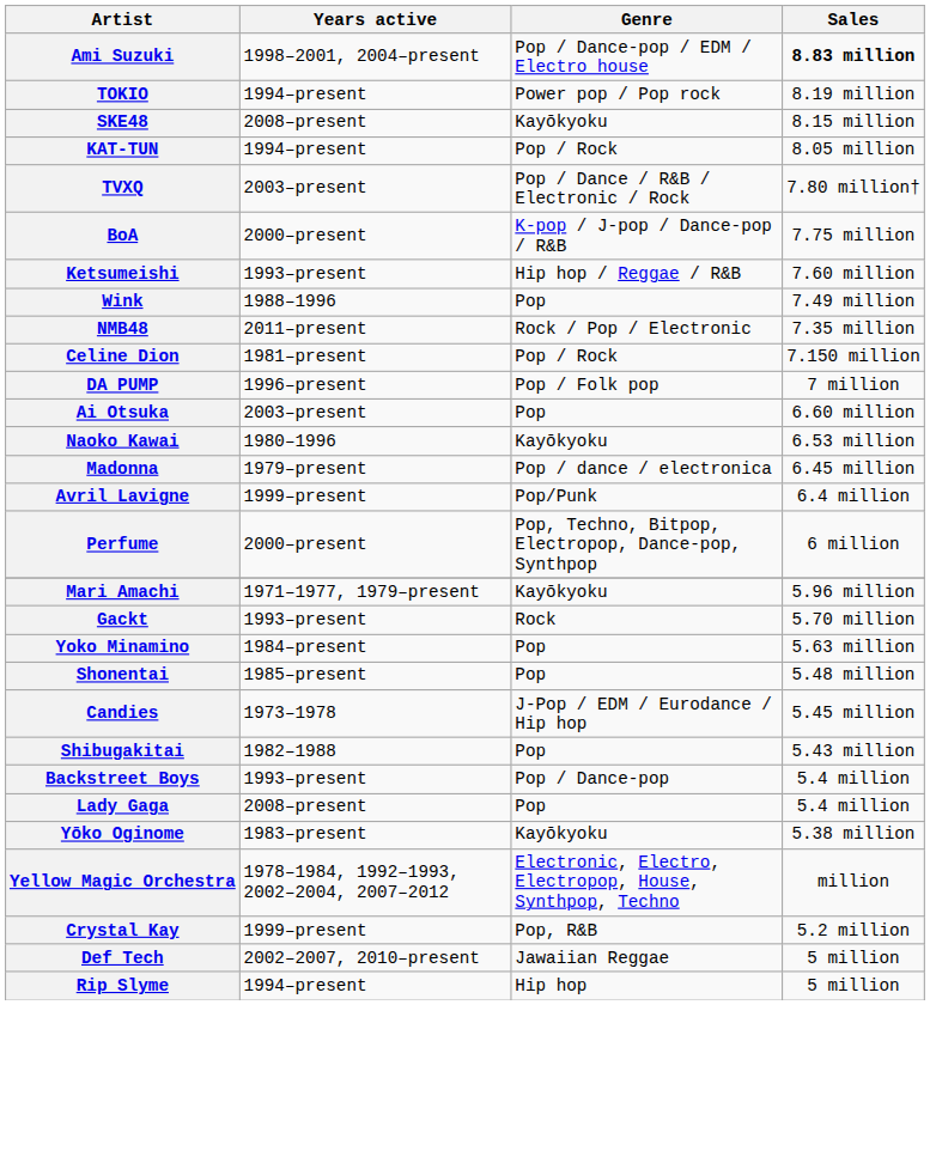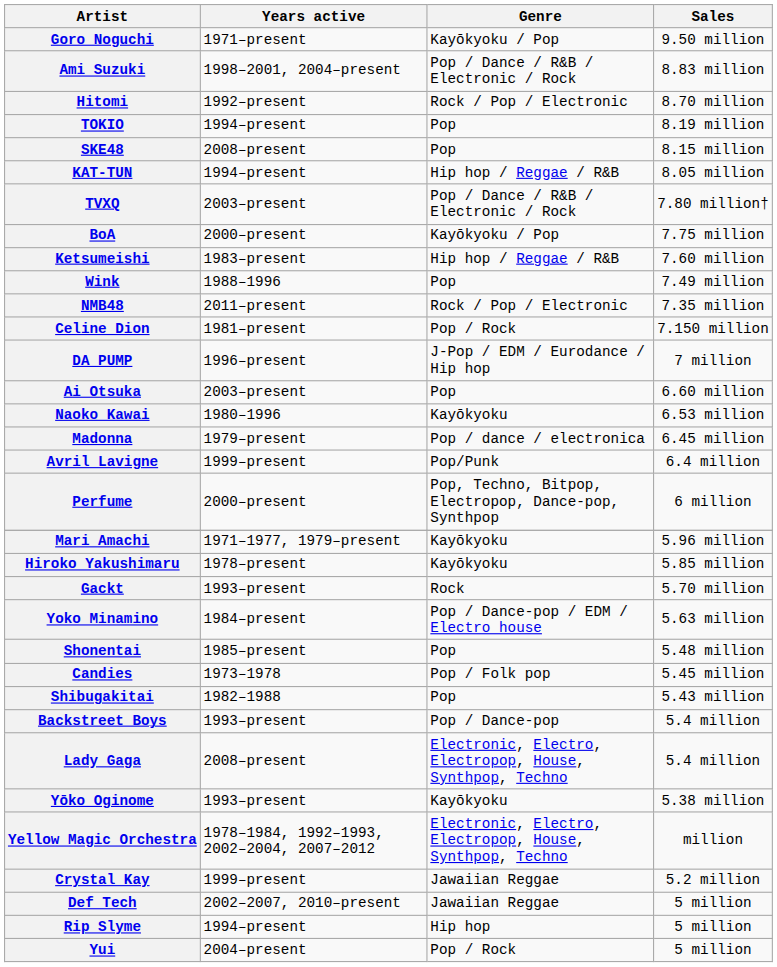 <table class="wikitable plainrowheaders sortable">
 <tr>
 <th scope="col">Artist</th>
 <th scope="col" style="width:200px">Years active</th>
 <th scope="col" style="width:200px">Genre</th>
 <th scope="col">Sales</th>
 </tr>
 <tr>
+<th scope="row"><a href='#'>Goro Noguchi</a></th>
+<td>1971–present</td>
+<td>Kayōkyoku / Pop</td>
+<td style="text-align:center;">9.50 million</td>
+</tr>
+<tr>
 <th scope="row"><a href='#'>Ami Suzuki</a></th>
 <td>1998–2001, 2004–present</td>
-<td>Pop / Dance-pop / EDM / <a href='#'>Electro house</a></td>
-<td style="text-align:center;"><strong>8.83 million</strong></td>
+<td>Pop / Dance / R&B / Electronic / Rock</td>
+<td style="text-align:center;">8.83 million</td>
+</tr>
+<tr>
+<th scope="row"><a href='#'>Hitomi</a></th>
+<td>1992–present</td>
+<td>Rock / Pop / Electronic</td>
+<td style="text-align:center;">8.70 million</td>
 </tr>
 <tr>
 <th scope="row"><a href='#'>TOKIO</a></th>
 <td>1994–present</td>
-<td>Power pop / Pop rock</td>
+<td>Pop</td>
 <td style="text-align:center;">8.19 million</td>
 </tr>
 <tr>
 <th scope="row"><a href='#'>SKE48</a></th>
 <td>2008–present</td>
-<td>Kayōkyoku</td>
+<td>Pop</td>
 <td style="text-align:center;">8.15 million</td>
 </tr>
 <tr>
 <th scope="row"><a href='#'>KAT-TUN</a></th>
 <td>1994–present</td>
-<td>Pop / Rock</td>
+<td>Hip hop / <a href='#'>Reggae</a> / R&B</td>
 <td style="text-align:center;">8.05 million</td>
 </tr>
 <tr>
 <th scope="row"><a href='#'>TVXQ</a></th>
 <td>2003–present</td>
 <td>Pop / Dance / R&B / Electronic / Rock</td>
 <td style="text-align:center;">7.80 million†</td>
 </tr>
 <tr>
 <th scope="row"><a href='#'>BoA</a></th>
 <td>2000–present</td>
-<td><a href='#'>K-pop</a> / J-pop / Dance-pop / R&B</td>
+<td>Kayōkyoku / Pop</td>
 <td style="text-align:center;">7.75 million</td>
 </tr>
 <tr>
 <th scope="row"><a href='#'>Ketsumeishi</a></th>
-<td>1993–present</td>
+<td>1983–present</td>
 <td>Hip hop / <a href='#'>Reggae</a> / R&B</td>
 <td style="text-align:center;">7.60 million</td>
 </tr>
 <tr>
 <th scope="row"><a href='#'>Wink</a></th>
 <td>1988–1996</td>
 <td>Pop</td>
 <td style="text-align:center;">7.49 million</td>
 </tr>
 <tr>
 <th scope="row"><a href='#'>NMB48</a></th>
 <td>2011–present</td>
 <td>Rock / Pop / Electronic</td>
 <td style="text-align:center;">7.35 million</td>
 </tr>
 <tr>
 <th scope="row"><a href='#'>Celine Dion</a></th>
 <td>1981–present</td>
 <td>Pop / Rock</td>
 <td align="center">7.150 million</td>
 </tr>
 <tr>
 <th scope="row"><a href='#'>DA PUMP</a></th>
 <td>1996–present</td>
-<td>Pop / Folk pop</td>
+<td>J-Pop / EDM / Eurodance / Hip hop</td>
 <td style="text-align:center;">7 million</td>
 </tr>
 <tr>
 <th scope="row"><a href='#'>Ai Otsuka</a></th>
 <td>2003–present</td>
 <td>Pop</td>
 <td style="text-align:center;">6.60 million</td>
 </tr>
 <tr>
 <th scope="row"><a href='#'>Naoko Kawai</a></th>
 <td>1980–1996</td>
 <td>Kayōkyoku</td>
 <td style="text-align:center;">6.53 million</td>
 </tr>
 <tr>
 <th scope="row"><a href='#'>Madonna</a></th>
 <td>1979–present</td>
 <td>Pop / dance / electronica</td>
 <td align="center">6.45 million</td>
 </tr>
 <tr>
 <th scope="row"><a href='#'>Avril Lavigne</a></th>
 <td>1999–present</td>
 <td>Pop/Punk</td>
 <td align="center">6.4 million</td>
 </tr>
 <tr>
 <th scope="row"><a href='#'>Perfume</a></th>
 <td>2000–present</td>
 <td>Pop, Techno, Bitpop, Electropop, Dance-pop, Synthpop</td>
 <td style="text-align:center;">6 million</td>
 </tr>
 <tr>
 </tr>
 <tr>
 <th scope="row"><a href='#'>Mari Amachi</a></th>
 <td>1971–1977, 1979–present</td>
 <td>Kayōkyoku</td>
 <td style="text-align:center;">5.96 million</td>
 </tr>
 <tr>
+<th scope="row"><a href='#'>Hiroko Yakushimaru</a></th>
+<td>1978–present</td>
+<td>Kayōkyoku</td>
+<td style="text-align:center;">5.85 million</td>
+</tr>
+<tr>
 <th scope="row"><a href='#'>Gackt</a></th>
 <td>1993–present</td>
 <td>Rock</td>
 <td style="text-align:center;">5.70 million</td>
 </tr>
 <tr>
 <th scope="row"><a href='#'>Yoko Minamino</a></th>
 <td>1984–present</td>
-<td>Pop</td>
+<td>Pop / Dance-pop / EDM / <a href='#'>Electro house</a></td>
 <td style="text-align:center;">5.63 million</td>
 </tr>
 <tr>
 <th scope="row"><a href='#'>Shonentai</a></th>
 <td>1985–present</td>
 <td>Pop</td>
 <td style="text-align:center;">5.48 million</td>
 </tr>
 <tr>
 <th scope="row"><a href='#'>Candies</a></th>
 <td>1973–1978</td>
-<td>J-Pop / EDM / Eurodance / Hip hop</td>
+<td>Pop / Folk pop</td>
 <td style="text-align:center;">5.45 million</td>
 </tr>
 <tr>
 <th scope="row"><a href='#'>Shibugakitai</a></th>
 <td>1982–1988</td>
 <td>Pop</td>
 <td style="text-align:center;">5.43 million</td>
 </tr>
 <tr>
 <th scope="row"><a href='#'>Backstreet Boys</a></th>
 <td>1993–present</td>
 <td>Pop / Dance-pop</td>
 <td align="center">5.4 million</td>
 </tr>
 <tr>
 <th scope="row"><a href='#'>Lady Gaga</a></th>
 <td>2008–present</td>
-<td>Pop</td>
+<td><a href='#'>Electronic</a>, <a href='#'>Electro</a>, <a href='#'>Electropop</a>, <a href='#'>House</a>, <a href='#'>Synthpop</a>, <a href='#'>Techno</a></td>
 <td style="text-align:center;">5.4 million</td>
 </tr>
 <tr>
 <th scope="row"><a href='#'>Yōko Oginome</a></th>
-<td>1983–present</td>
+<td>1993–present</td>
 <td>Kayōkyoku</td>
 <td style="text-align:center;">5.38 million</td>
 </tr>
 <tr>
 <th scope="row"><a href='#'>Yellow Magic Orchestra</a></th>
 <td>1978–1984, 1992–1993, 2002–2004, 2007–2012</td>
 <td><a href='#'>Electronic</a>, <a href='#'>Electro</a>, <a href='#'>Electropop</a>, <a href='#'>House</a>, <a href='#'>Synthpop</a>, <a href='#'>Techno</a></td>
 <td style="text-align:center;"> million</td>
 </tr>
 <tr>
 <th scope="row"><a href='#'>Crystal Kay</a></th>
 <td>1999–present</td>
-<td>Pop, R&B</td>
+<td>Jawaiian Reggae</td>
 <td style="text-align:center;">5.2 million</td>
 </tr>
 <tr>
 <th scope="row"><a href='#'>Def Tech</a></th>
 <td>2002–2007, 2010–present</td>
 <td>Jawaiian Reggae</td>
 <td style="text-align:center;">5 million</td>
 </tr>
 <tr>
 <th scope="row"><a href='#'>Rip Slyme</a></th>
 <td>1994–present</td>
 <td>Hip hop</td>
 <td style="text-align:center;">5 million</td>
 </tr>
+<tr>
+<th scope="row"><a href='#'>Yui</a></th>
+<td>2004–present</td>
+<td>Pop / Rock</td>
+<td style="text-align:center;">5 million</td>
+</tr>
 </table>
